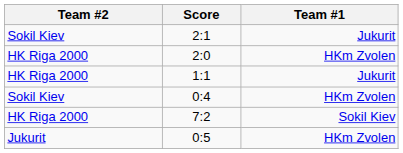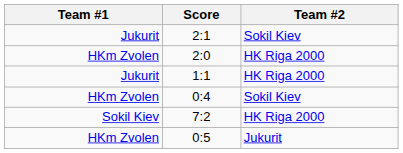 <table class="wikitable" style="text-align: center;">
 <tr>
+<th width=22%>Team #1</th>
+<th width=11%>Score</th>
 <th width=22%>Team #2</th>
-<th width=11%>Score</th>
-<th width=22%>Team #1</th>
 </tr>
 <tr>
+<td style="text-align: right;"><a href='#'>Jukurit</a> </td>
+<td>2:1</td>
 <td style="text-align: left;"> <a href='#'>Sokil Kiev</a></td>
-<td>2:1</td>
-<td style="text-align: right;"><a href='#'>Jukurit</a> </td>
 </tr>
 <tr>
+<td style="text-align: right;"><a href='#'>HKm Zvolen</a> </td>
+<td>2:0</td>
 <td style="text-align: left;"> <a href='#'>HK Riga 2000</a></td>
-<td>2:0</td>
-<td style="text-align: right;"><a href='#'>HKm Zvolen</a> </td>
 </tr>
 <tr>
+<td style="text-align: right;"><a href='#'>Jukurit</a> </td>
+<td>1:1</td>
 <td style="text-align: left;"> <a href='#'>HK Riga 2000</a></td>
-<td>1:1</td>
-<td style="text-align: right;"><a href='#'>Jukurit</a> </td>
 </tr>
 <tr>
+<td style="text-align: right;"><a href='#'>HKm Zvolen</a> </td>
+<td>0:4</td>
 <td style="text-align: left;"> <a href='#'>Sokil Kiev</a></td>
-<td>0:4</td>
-<td style="text-align: right;"><a href='#'>HKm Zvolen</a> </td>
 </tr>
 <tr>
+<td style="text-align: right;"><a href='#'>Sokil Kiev</a> </td>
+<td>7:2</td>
 <td style="text-align: left;"> <a href='#'>HK Riga 2000</a></td>
-<td>7:2</td>
-<td style="text-align: right;"><a href='#'>Sokil Kiev</a> </td>
 </tr>
 <tr>
+<td style="text-align: right;"><a href='#'>HKm Zvolen</a> </td>
+<td>0:5</td>
 <td style="text-align: left;"> <a href='#'>Jukurit</a></td>
-<td>0:5</td>
-<td style="text-align: right;"><a href='#'>HKm Zvolen</a> </td>
 </tr>
 </table>
